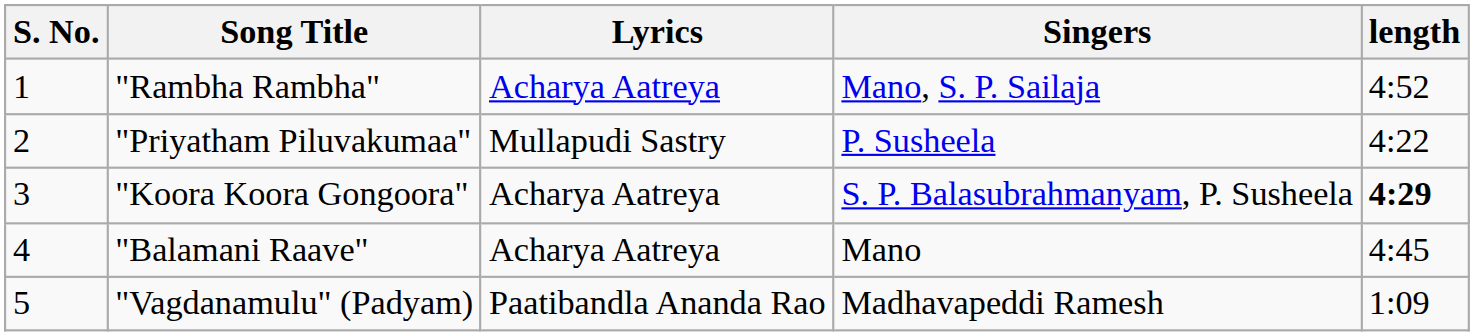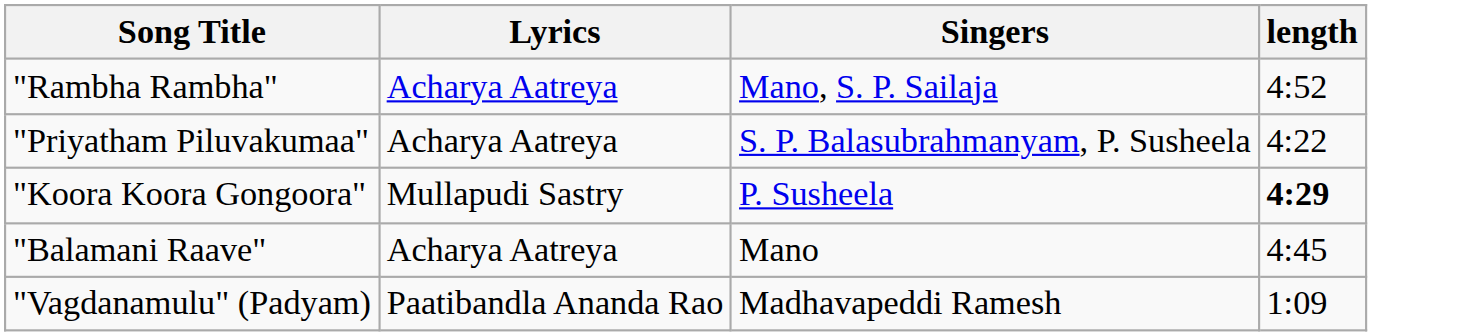 <table class="wikitable">
 <tr>
-<th>S. No.</th>
 <th>Song Title</th>
 <th>Lyrics</th>
 <th>Singers</th>
 <th>length</th>
 </tr>
 <tr>
-<td>1</td>
 <td>"Rambha Rambha"</td>
 <td><a href='#'>Acharya Aatreya</a></td>
 <td><a href='#'>Mano</a>, <a href='#'>S. P. Sailaja</a></td>
 <td>4:52</td>
 </tr>
 <tr>
-<td>2</td>
 <td>"Priyatham Piluvakumaa"</td>
-<td>Mullapudi Sastry</td>
-<td><a href='#'>P. Susheela</a></td>
+<td>Acharya Aatreya</td>
+<td><a href='#'>S. P. Balasubrahmanyam</a>, P. Susheela</td>
 <td>4:22</td>
 </tr>
 <tr>
-<td>3</td>
 <td>"Koora Koora Gongoora"</td>
-<td>Acharya Aatreya</td>
-<td><a href='#'>S. P. Balasubrahmanyam</a>, P. Susheela</td>
+<td>Mullapudi Sastry</td>
+<td><a href='#'>P. Susheela</a></td>
 <td><strong>4:29</strong></td>
 </tr>
 <tr>
-<td>4</td>
 <td>"Balamani Raave"</td>
 <td>Acharya Aatreya</td>
 <td>Mano</td>
 <td>4:45</td>
 </tr>
 <tr>
-<td>5</td>
 <td>"Vagdanamulu" (Padyam)</td>
 <td>Paatibandla Ananda Rao</td>
 <td>Madhavapeddi Ramesh</td>
 <td>1:09</td>
 </tr>
 </table>
